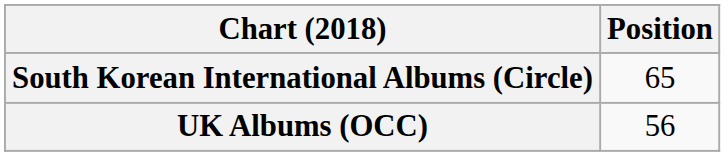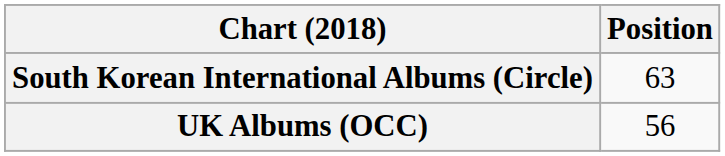 <table class="wikitable plainrowheaders sortable">
 <tr>
 <th>Chart (2018)</th>
 <th>Position</th>
 </tr>
 <tr>
 <th scope="row">South Korean International Albums (Circle)</th>
-<td align="center">65</td>
+<td align="center">63</td>
 </tr>
 <tr>
 <th scope="row">UK Albums (OCC)</th>
 <td align="center">56</td>
 </tr>
 </table>
